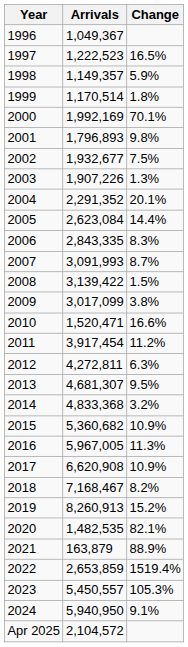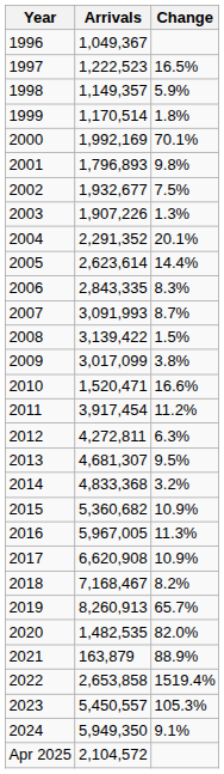 <table class="wikitable sortable\" font-size:95%;">
 <tr>
 <th scope="col">Year</th>
 <th scope="col">Arrivals</th>
 <th scope="col" data-sort-value="number">Change</th>
 </tr>
 <tr>
 <td>1996</td>
 <td>1,049,367</td>
 <td></td>
 </tr>
 <tr>
 <td>1997</td>
 <td>1,222,523</td>
 <td> 16.5%</td>
 </tr>
 <tr>
 <td>1998</td>
 <td>1,149,357</td>
 <td> 5.9%</td>
 </tr>
 <tr>
 <td>1999</td>
 <td>1,170,514</td>
 <td> 1.8%</td>
 </tr>
 <tr>
 <td>2000</td>
 <td>1,992,169</td>
 <td> 70.1%</td>
 </tr>
 <tr>
 <td>2001</td>
 <td>1,796,893</td>
 <td> 9.8%</td>
 </tr>
 <tr>
 <td>2002</td>
 <td>1,932,677</td>
 <td> 7.5%</td>
 </tr>
 <tr>
 <td>2003</td>
 <td>1,907,226</td>
 <td> 1.3%</td>
 </tr>
 <tr>
 <td>2004</td>
 <td>2,291,352</td>
 <td> 20.1%</td>
 </tr>
 <tr>
 <td>2005</td>
-<td>2,623,084</td>
+<td>2,623,614</td>
 <td> 14.4%</td>
 </tr>
 <tr>
 <td>2006</td>
 <td>2,843,335</td>
 <td> 8.3%</td>
 </tr>
 <tr>
 <td>2007</td>
 <td>3,091,993</td>
 <td> 8.7%</td>
 </tr>
 <tr>
 <td>2008</td>
 <td>3,139,422</td>
 <td> 1.5%</td>
 </tr>
 <tr>
 <td>2009</td>
 <td>3,017,099</td>
 <td> 3.8%</td>
 </tr>
 <tr>
 <td>2010</td>
 <td>1,520,471</td>
 <td> 16.6%</td>
 </tr>
 <tr>
 <td>2011</td>
 <td>3,917,454</td>
 <td> 11.2%</td>
 </tr>
 <tr>
 <td>2012</td>
 <td>4,272,811</td>
 <td> 6.3%</td>
 </tr>
 <tr>
 <td>2013</td>
 <td>4,681,307</td>
 <td> 9.5%</td>
 </tr>
 <tr>
 <td>2014</td>
 <td>4,833,368</td>
 <td> 3.2%</td>
 </tr>
 <tr>
 <td>2015</td>
 <td>5,360,682</td>
 <td> 10.9%</td>
 </tr>
 <tr>
 <td>2016</td>
 <td>5,967,005</td>
 <td> 11.3%</td>
 </tr>
 <tr>
 <td>2017</td>
 <td>6,620,908</td>
 <td> 10.9%</td>
 </tr>
 <tr>
 <td>2018</td>
 <td>7,168,467</td>
 <td> 8.2%</td>
 </tr>
 <tr>
 <td>2019</td>
 <td>8,260,913</td>
-<td> 15.2%</td>
+<td> 65.7%</td>
 </tr>
 <tr>
 <td>2020</td>
 <td>1,482,535</td>
-<td> 82.1%</td>
+<td> 82.0%</td>
 </tr>
 <tr>
 <td>2021</td>
 <td>163,879</td>
 <td> 88.9%</td>
 </tr>
 <tr>
 <td>2022</td>
-<td>2,653,859</td>
+<td>2,653,858</td>
 <td> 1519.4%</td>
 </tr>
 <tr>
 <td>2023</td>
 <td>5,450,557</td>
 <td> 105.3%</td>
 </tr>
 <tr>
 <td>2024</td>
-<td>5,940,950</td>
+<td>5,949,350</td>
 <td> 9.1%</td>
 </tr>
 <tr>
 <td>Apr 2025</td>
 <td>2,104,572</td>
 <td></td>
 </tr>
 </table>
